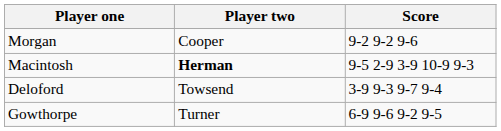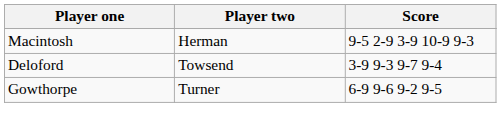 <table class="wikitable">
 <tr>
 <th width=170>Player one</th>
 <th width=170>Player two</th>
 <th width=150>Score</th>
 </tr>
 <tr>
 </tr>
 <tr>
-<td> Morgan</td>
-<td> Cooper</td>
-<td>9-2 9-2 9-6</td>
-</tr>
-<tr>
 <td> Macintosh</td>
-<td><strong> Herman</strong></td>
+<td> Herman</td>
 <td>9-5 2-9 3-9 10-9 9-3</td>
 </tr>
 <tr>
 <td> Deloford</td>
 <td> Towsend</td>
 <td>3-9 9-3 9-7 9-4</td>
 </tr>
 <tr>
 <td> Gowthorpe</td>
 <td> Turner</td>
 <td>6-9 9-6 9-2 9-5</td>
 </tr>
 </table>
